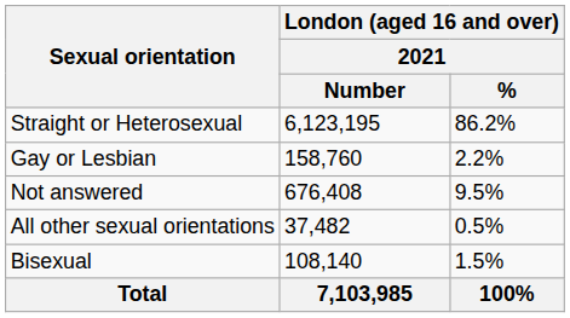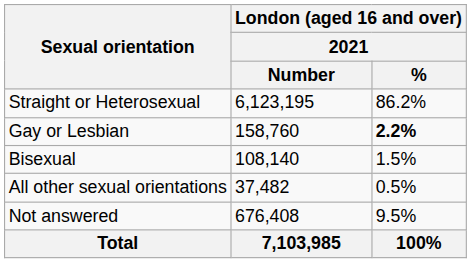 <table class="wikitable">
 <tr>
 <th rowspan="3">Sexual orientation</th>
 <th colspan="2">London (aged 16 and over)</th>
 </tr>
 <tr>
 <th colspan="2">2021</th>
 </tr>
 <tr>
 <th>Number</th>
 <th>%</th>
 </tr>
 <tr>
 <td>Straight or Heterosexual</td>
 <td>6,123,195</td>
 <td>86.2%</td>
 </tr>
 <tr>
 <td>Gay or Lesbian</td>
 <td>158,760</td>
-<td>2.2%</td>
+<td><strong>2.2%</strong></td>
+</tr>
+<tr>
+<td>Bisexual</td>
+<td>108,140</td>
+<td>1.5%</td>
+</tr>
+<tr>
+<td>All other sexual orientations</td>
+<td>37,482</td>
+<td>0.5%</td>
 </tr>
 <tr>
 <td>Not answered</td>
 <td>676,408</td>
 <td>9.5%</td>
 </tr>
 <tr>
-<td>All other sexual orientations</td>
-<td>37,482</td>
-<td>0.5%</td>
-</tr>
-<tr>
-<td>Bisexual</td>
-<td>108,140</td>
-<td>1.5%</td>
-</tr>
-<tr>
 <th>Total</th>
 <th>7,103,985</th>
 <th>100%</th>
 </tr>
 </table>
